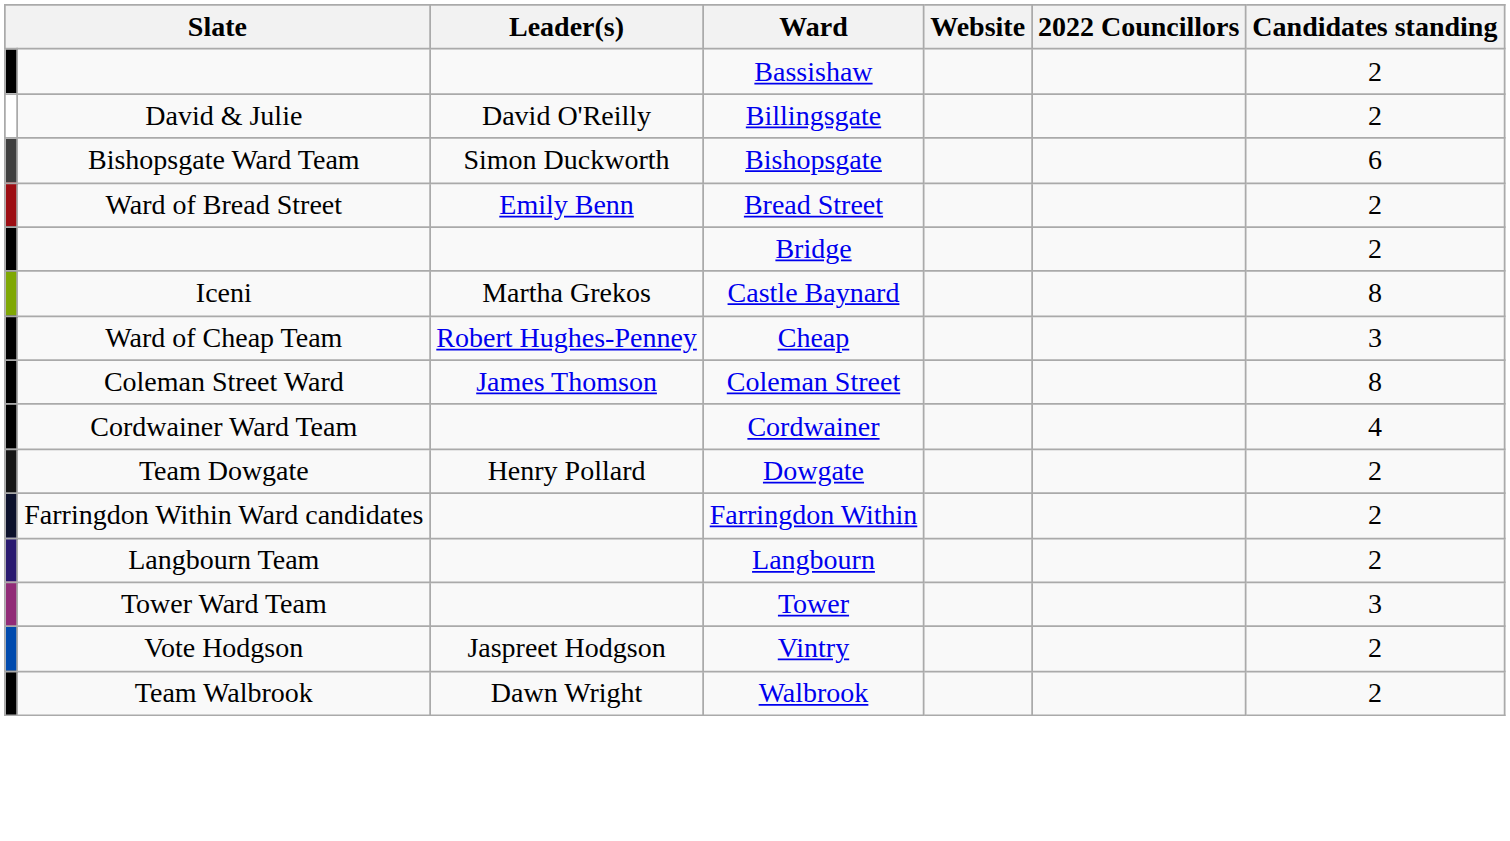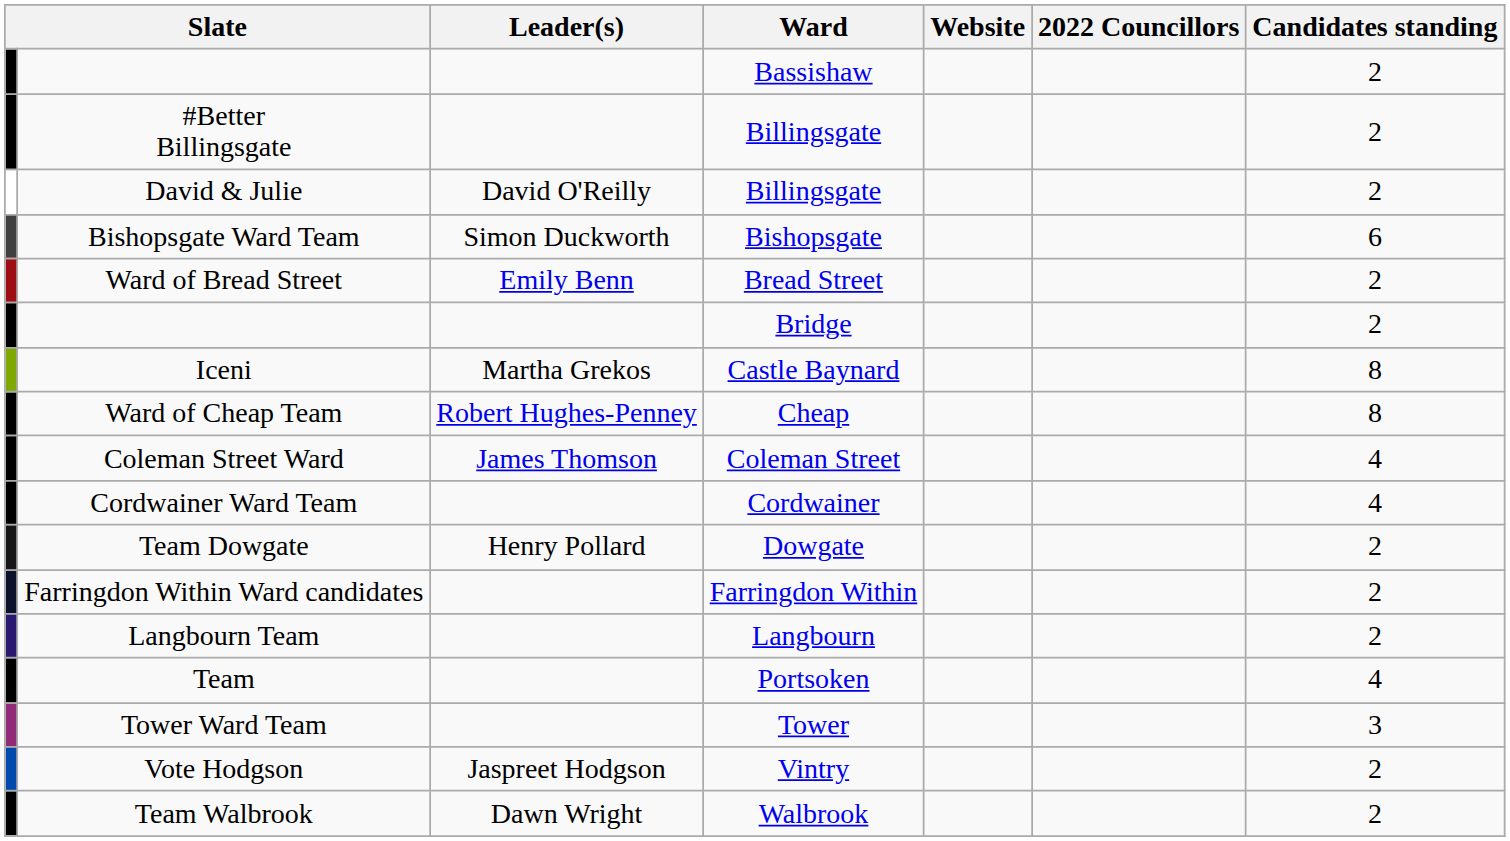 <table class="wikitable" style="text-align:center">
 <tr>
 <th colspan="2">Slate</th>
 <th>Leader(s)</th>
 <th>Ward</th>
 <th>Website</th>
 <th>2022 Councillors</th>
 <th>Candidates standing</th>
 </tr>
 <tr>
 <td style="background:#000000"></td>
 <td></td>
 <td></td>
 <td><a href='#'>Bassishaw</a></td>
+<td></td>
+<td></td>
+<td>2</td>
+</tr>
+<tr>
+<td style="background:#000000"></td>
+<td>#Better<br>Billingsgate</td>
+<td></td>
+<td><a href='#'>Billingsgate</a></td>
 <td></td>
 <td></td>
 <td>2</td>
 </tr>
 <tr>
 <td style="background:#ffffff"></td>
 <td>David & Julie</td>
 <td>David O'Reilly</td>
 <td><a href='#'>Billingsgate</a></td>
 <td></td>
 <td></td>
 <td>2</td>
 </tr>
 <tr>
 <td style="background:#404040"></td>
 <td>Bishopsgate Ward Team</td>
 <td>Simon Duckworth</td>
 <td><a href='#'>Bishopsgate</a></td>
 <td></td>
 <td></td>
 <td>6</td>
 </tr>
 <tr>
 <td style="background:#9d0d13"></td>
 <td>Ward of Bread Street</td>
 <td><a href='#'>Emily Benn</a></td>
 <td><a href='#'>Bread Street</a></td>
 <td></td>
 <td></td>
 <td>2</td>
 </tr>
 <tr>
 <td style="background:#000000"></td>
 <td></td>
 <td></td>
 <td><a href='#'>Bridge</a></td>
 <td></td>
 <td></td>
 <td>2</td>
 </tr>
 <tr>
 <td style="background:#7fa803"></td>
 <td>Iceni</td>
 <td>Martha Grekos</td>
 <td><a href='#'>Castle Baynard</a></td>
 <td></td>
 <td></td>
 <td>8</td>
 </tr>
 <tr>
 <td style="background:#000000"></td>
 <td>Ward of Cheap Team</td>
 <td><a href='#'>Robert Hughes-Penney</a></td>
 <td><a href='#'>Cheap</a></td>
 <td></td>
 <td></td>
-<td>3</td>
+<td>8</td>
 </tr>
 <tr>
 <td style="background:#000000"></td>
 <td>Coleman Street Ward</td>
 <td><a href='#'>James Thomson</a></td>
 <td><a href='#'>Coleman Street</a></td>
 <td></td>
 <td></td>
-<td>8</td>
+<td>4</td>
 </tr>
 <tr>
 <td style="background:#000000"></td>
 <td>Cordwainer Ward Team</td>
 <td></td>
 <td><a href='#'>Cordwainer</a></td>
 <td></td>
 <td></td>
 <td>4</td>
 </tr>
 <tr>
 <td style="background:#161616"></td>
 <td>Team Dowgate</td>
 <td>Henry Pollard</td>
 <td><a href='#'>Dowgate</a></td>
 <td></td>
 <td></td>
 <td>2</td>
 </tr>
 <tr>
 <td style="background:#0c112c"></td>
 <td>Farringdon Within Ward candidates</td>
 <td></td>
 <td><a href='#'>Farringdon Within</a></td>
 <td></td>
 <td></td>
 <td>2</td>
 </tr>
 <tr>
 <td style="background:#291970"></td>
 <td>Langbourn Team</td>
 <td></td>
 <td><a href='#'>Langbourn</a></td>
 <td></td>
 <td></td>
 <td>2</td>
 </tr>
 <tr>
+<td style="background:#000000"></td>
+<td>Team</td>
+<td></td>
+<td><a href='#'>Portsoken</a></td>
+<td></td>
+<td></td>
+<td>4</td>
+</tr>
+<tr>
 <td style="background:#912b77"></td>
 <td>Tower Ward Team</td>
 <td></td>
 <td><a href='#'>Tower</a></td>
 <td></td>
 <td></td>
 <td>3</td>
 </tr>
 <tr>
 <td style="background:#004aad"></td>
 <td>Vote Hodgson</td>
 <td>Jaspreet Hodgson</td>
 <td><a href='#'>Vintry</a></td>
 <td></td>
 <td></td>
 <td>2</td>
 </tr>
 <tr>
 <td style="background:#000000"></td>
 <td>Team Walbrook</td>
 <td>Dawn Wright</td>
 <td><a href='#'>Walbrook</a></td>
 <td></td>
 <td></td>
 <td>2</td>
 </tr>
 </table>
